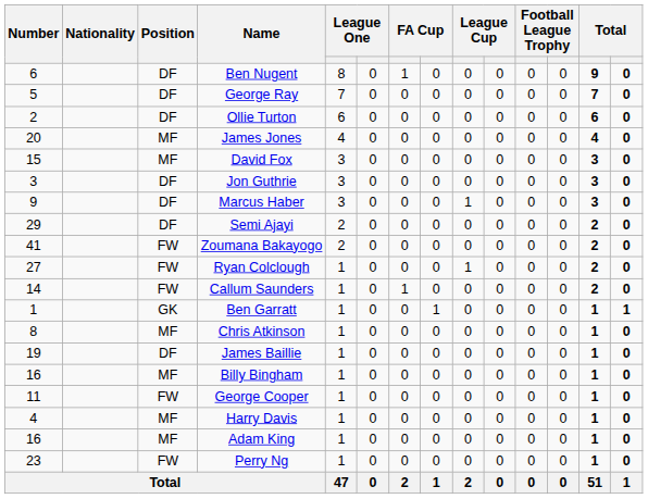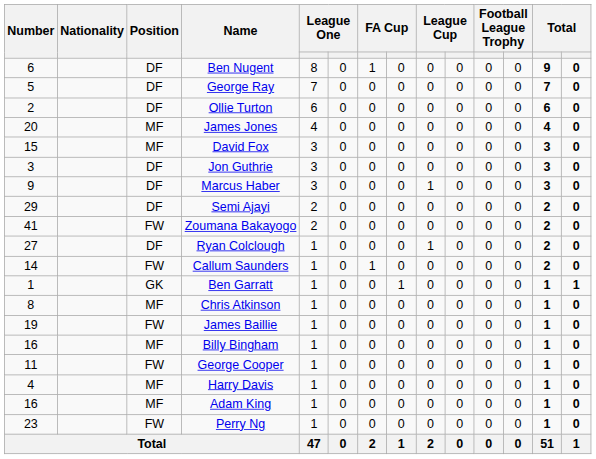 <table class="wikitable" style="text-align: center;">
 <tr>
 <th rowspan="2">Number</th>
 <th rowspan="2">Nationality</th>
 <th rowspan="2">Position</th>
 <th rowspan="2">Name</th>
 <th colspan="2">League One</th>
 <th colspan="2">FA Cup</th>
 <th colspan="2">League Cup</th>
 <th colspan="2">Football League Trophy</th>
 <th colspan="2">Total</th>
 </tr>
 <tr>
 <th style="width:30px;"></th>
 <th style="width:30px;"></th>
 <th style="width:30px;"></th>
 <th style="width:30px;"></th>
 <th style="width:30px;"></th>
 <th style="width:30px;"></th>
 <th style="width:30px;"></th>
 <th style="width:30px;"></th>
 <th style="width:30px;"></th>
 <th style="width:30px;"></th>
 </tr>
 <tr>
 <td>6</td>
 <td></td>
 <td>DF</td>
 <td><a href='#'>Ben Nugent</a></td>
 <td>8</td>
 <td>0</td>
 <td>1</td>
 <td>0</td>
 <td>0</td>
 <td>0</td>
 <td>0</td>
 <td>0</td>
 <td><strong>9</strong></td>
 <td><strong>0</strong></td>
 </tr>
 <tr>
 <td>5</td>
 <td></td>
 <td>DF</td>
 <td><a href='#'>George Ray</a></td>
 <td>7</td>
 <td>0</td>
 <td>0</td>
 <td>0</td>
 <td>0</td>
 <td>0</td>
 <td>0</td>
 <td>0</td>
 <td><strong>7</strong></td>
 <td><strong>0</strong></td>
 </tr>
 <tr>
 <td>2</td>
 <td></td>
 <td>DF</td>
 <td><a href='#'>Ollie Turton</a></td>
 <td>6</td>
 <td>0</td>
 <td>0</td>
 <td>0</td>
 <td>0</td>
 <td>0</td>
 <td>0</td>
 <td>0</td>
 <td><strong>6</strong></td>
 <td><strong>0</strong></td>
 </tr>
 <tr>
 <td>20</td>
 <td></td>
 <td>MF</td>
 <td><a href='#'>James Jones</a></td>
 <td>4</td>
 <td>0</td>
 <td>0</td>
 <td>0</td>
 <td>0</td>
 <td>0</td>
 <td>0</td>
 <td>0</td>
 <td><strong>4</strong></td>
 <td><strong>0</strong></td>
 </tr>
 <tr>
 <td>15</td>
 <td></td>
 <td>MF</td>
 <td><a href='#'>David Fox</a></td>
 <td>3</td>
 <td>0</td>
 <td>0</td>
 <td>0</td>
 <td>0</td>
 <td>0</td>
 <td>0</td>
 <td>0</td>
 <td><strong>3</strong></td>
 <td><strong>0</strong></td>
 </tr>
 <tr>
 <td>3</td>
 <td></td>
 <td>DF</td>
 <td><a href='#'>Jon Guthrie</a></td>
 <td>3</td>
 <td>0</td>
 <td>0</td>
 <td>0</td>
 <td>0</td>
 <td>0</td>
 <td>0</td>
 <td>0</td>
 <td><strong>3</strong></td>
 <td><strong>0</strong></td>
 </tr>
 <tr>
 <td>9</td>
 <td></td>
 <td>DF</td>
 <td><a href='#'>Marcus Haber</a></td>
 <td>3</td>
 <td>0</td>
 <td>0</td>
 <td>0</td>
 <td>1</td>
 <td>0</td>
 <td>0</td>
 <td>0</td>
 <td><strong>3</strong></td>
 <td><strong>0</strong></td>
 </tr>
 <tr>
 <td>29</td>
 <td></td>
 <td>DF</td>
 <td><a href='#'>Semi Ajayi</a></td>
 <td>2</td>
 <td>0</td>
 <td>0</td>
 <td>0</td>
 <td>0</td>
 <td>0</td>
 <td>0</td>
 <td>0</td>
 <td><strong>2</strong></td>
 <td><strong>0</strong></td>
 </tr>
 <tr>
 <td>41</td>
 <td></td>
 <td>FW</td>
 <td><a href='#'>Zoumana Bakayogo</a></td>
 <td>2</td>
 <td>0</td>
 <td>0</td>
 <td>0</td>
 <td>0</td>
 <td>0</td>
 <td>0</td>
 <td>0</td>
 <td><strong>2</strong></td>
 <td><strong>0</strong></td>
 </tr>
 <tr>
 <td>27</td>
 <td></td>
-<td>FW</td>
+<td>DF</td>
 <td><a href='#'>Ryan Colclough</a></td>
 <td>1</td>
 <td>0</td>
 <td>0</td>
 <td>0</td>
 <td>1</td>
 <td>0</td>
 <td>0</td>
 <td>0</td>
 <td><strong>2</strong></td>
 <td><strong>0</strong></td>
 </tr>
 <tr>
 <td>14</td>
 <td></td>
 <td>FW</td>
 <td><a href='#'>Callum Saunders</a></td>
 <td>1</td>
 <td>0</td>
 <td>1</td>
 <td>0</td>
 <td>0</td>
 <td>0</td>
 <td>0</td>
 <td>0</td>
 <td><strong>2</strong></td>
 <td><strong>0</strong></td>
 </tr>
 <tr>
 <td>1</td>
 <td></td>
 <td>GK</td>
 <td><a href='#'>Ben Garratt</a></td>
 <td>1</td>
 <td>0</td>
 <td>0</td>
 <td>1</td>
 <td>0</td>
 <td>0</td>
 <td>0</td>
 <td>0</td>
 <td><strong>1</strong></td>
 <td><strong>1</strong></td>
 </tr>
 <tr>
 <td>8</td>
 <td></td>
 <td>MF</td>
 <td><a href='#'>Chris Atkinson</a></td>
 <td>1</td>
 <td>0</td>
 <td>0</td>
 <td>0</td>
 <td>0</td>
 <td>0</td>
 <td>0</td>
 <td>0</td>
 <td><strong>1</strong></td>
 <td><strong>0</strong></td>
 </tr>
 <tr>
 <td>19</td>
 <td></td>
-<td>DF</td>
+<td>FW</td>
 <td><a href='#'>James Baillie</a></td>
 <td>1</td>
 <td>0</td>
 <td>0</td>
 <td>0</td>
 <td>0</td>
 <td>0</td>
 <td>0</td>
 <td>0</td>
 <td><strong>1</strong></td>
 <td><strong>0</strong></td>
 </tr>
 <tr>
 <td>16</td>
 <td></td>
 <td>MF</td>
 <td><a href='#'>Billy Bingham</a></td>
 <td>1</td>
 <td>0</td>
 <td>0</td>
 <td>0</td>
 <td>0</td>
 <td>0</td>
 <td>0</td>
 <td>0</td>
 <td><strong>1</strong></td>
 <td><strong>0</strong></td>
 </tr>
 <tr>
 <td>11</td>
 <td></td>
 <td>FW</td>
 <td><a href='#'>George Cooper</a></td>
 <td>1</td>
 <td>0</td>
 <td>0</td>
 <td>0</td>
 <td>0</td>
 <td>0</td>
 <td>0</td>
 <td>0</td>
 <td><strong>1</strong></td>
 <td><strong>0</strong></td>
 </tr>
 <tr>
 <td>4</td>
 <td></td>
 <td>MF</td>
 <td><a href='#'>Harry Davis</a></td>
 <td>1</td>
 <td>0</td>
 <td>0</td>
 <td>0</td>
 <td>0</td>
 <td>0</td>
 <td>0</td>
 <td>0</td>
 <td><strong>1</strong></td>
 <td><strong>0</strong></td>
 </tr>
 <tr>
 <td>16</td>
 <td></td>
 <td>MF</td>
 <td><a href='#'>Adam King</a></td>
 <td>1</td>
 <td>0</td>
 <td>0</td>
 <td>0</td>
 <td>0</td>
 <td>0</td>
 <td>0</td>
 <td>0</td>
 <td><strong>1</strong></td>
 <td><strong>0</strong></td>
 </tr>
 <tr>
 <td>23</td>
 <td></td>
 <td>FW</td>
 <td><a href='#'>Perry Ng</a></td>
 <td>1</td>
 <td>0</td>
 <td>0</td>
 <td>0</td>
 <td>0</td>
 <td>0</td>
 <td>0</td>
 <td>0</td>
 <td><strong>1</strong></td>
 <td><strong>0</strong></td>
 </tr>
 <tr>
 <th colspan=4>Total</th>
 <th>47</th>
 <th>0</th>
 <th>2</th>
 <th>1</th>
 <th>2</th>
 <th>0</th>
 <th>0</th>
 <th>0</th>
 <th>51</th>
 <th>1</th>
 </tr>
 </table>
